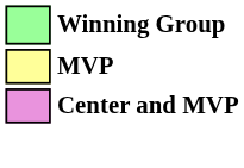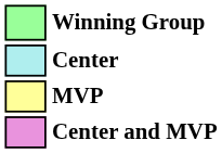 <table class="toccolours" style="font-size: 75%; white-space: nowrap">
 <tr>
 <td style="background:#99FF99; border: 1px solid black">      </td>
 <td><strong>Winning Group</strong></td>
+</tr>
+<tr>
+<td style="background:#AFEEEE; border: 1px solid black"></td>
+<td><strong>Center</strong></td>
 </tr>
 <tr>
 <td style="background:#FFFF99;border: 1px solid black"></td>
 <td><strong>MVP</strong></td>
 </tr>
 <tr>
 <td style="background:#E993DD; border: 1px solid black"></td>
 <td><strong>Center and MVP</strong></td>
 </tr>
 </table>
